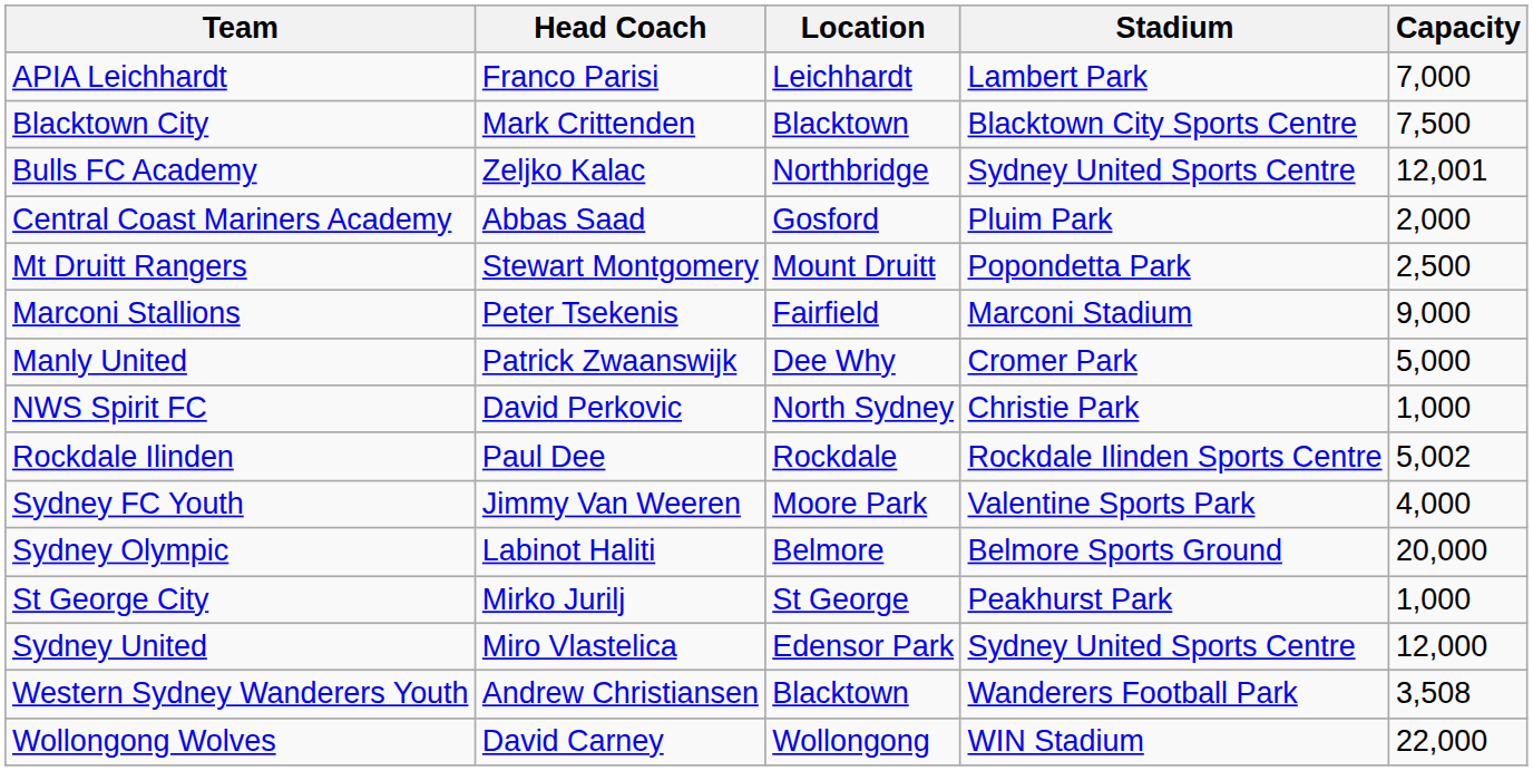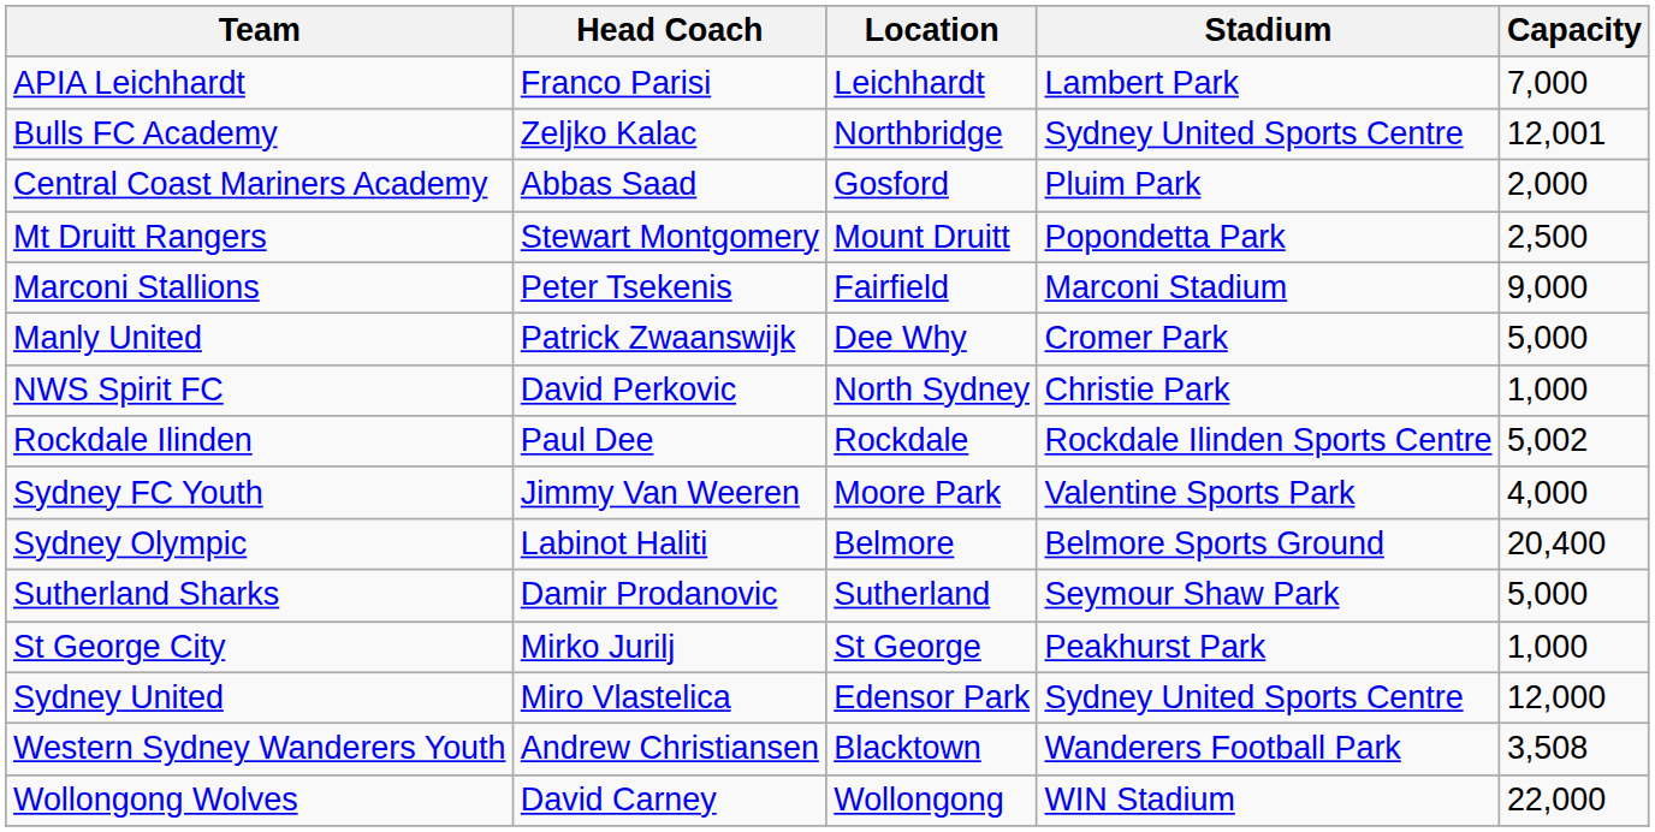 <table class="wikitable sortable">
 <tr>
 <th>Team</th>
 <th>Head Coach</th>
 <th>Location</th>
 <th>Stadium</th>
 <th>Capacity</th>
 </tr>
 <tr>
 <td><a href='#'>APIA Leichhardt</a></td>
 <td> <a href='#'>Franco Parisi</a></td>
 <td><a href='#'>Leichhardt</a></td>
 <td><a href='#'>Lambert Park</a></td>
 <td>7,000</td>
-</tr>
-<tr>
-<td><a href='#'>Blacktown City</a></td>
-<td> <a href='#'>Mark Crittenden</a></td>
-<td><a href='#'>Blacktown</a></td>
-<td><a href='#'>Blacktown City Sports Centre</a></td>
-<td>7,500</td>
 </tr>
 <tr>
 <td><a href='#'>Bulls FC Academy</a></td>
 <td> <a href='#'>Zeljko Kalac</a></td>
 <td><a href='#'>Northbridge</a></td>
 <td><a href='#'>Sydney United Sports Centre</a></td>
 <td>12,001</td>
 </tr>
 <tr>
 <td><a href='#'>Central Coast Mariners Academy</a></td>
 <td> <a href='#'>Abbas Saad</a></td>
 <td><a href='#'>Gosford</a></td>
 <td><a href='#'>Pluim Park</a></td>
 <td>2,000</td>
 </tr>
 <tr>
 <td><a href='#'>Mt Druitt Rangers</a></td>
 <td> <a href='#'>Stewart Montgomery</a></td>
 <td><a href='#'>Mount Druitt</a></td>
 <td><a href='#'>Popondetta Park</a></td>
 <td>2,500</td>
 </tr>
 <tr>
 <td><a href='#'>Marconi Stallions</a></td>
 <td> <a href='#'>Peter Tsekenis</a></td>
 <td><a href='#'>Fairfield</a></td>
 <td><a href='#'>Marconi Stadium</a></td>
 <td>9,000</td>
 </tr>
 <tr>
 <td><a href='#'>Manly United</a></td>
 <td> <a href='#'>Patrick Zwaanswijk</a></td>
 <td><a href='#'>Dee Why</a></td>
 <td><a href='#'>Cromer Park</a></td>
 <td>5,000</td>
 </tr>
 <tr>
 <td><a href='#'>NWS Spirit FC</a></td>
 <td> <a href='#'>David Perkovic</a></td>
 <td><a href='#'>North Sydney</a></td>
 <td><a href='#'>Christie Park</a></td>
 <td>1,000</td>
 </tr>
 <tr>
 <td><a href='#'>Rockdale Ilinden</a></td>
 <td> <a href='#'>Paul Dee</a></td>
 <td><a href='#'>Rockdale</a></td>
 <td><a href='#'>Rockdale Ilinden Sports Centre</a></td>
 <td>5,002</td>
 </tr>
 <tr>
 <td><a href='#'>Sydney FC Youth</a></td>
 <td> <a href='#'>Jimmy Van Weeren</a></td>
 <td><a href='#'>Moore Park</a></td>
 <td><a href='#'>Valentine Sports Park</a></td>
 <td>4,000</td>
 </tr>
 <tr>
 <td><a href='#'>Sydney Olympic</a></td>
 <td> <a href='#'>Labinot Haliti</a></td>
 <td><a href='#'>Belmore</a></td>
 <td><a href='#'>Belmore Sports Ground</a></td>
-<td>20,000</td>
+<td>20,400</td>
+</tr>
+<tr>
+<td><a href='#'>Sutherland Sharks</a></td>
+<td> <a href='#'>Damir Prodanovic</a></td>
+<td><a href='#'>Sutherland</a></td>
+<td><a href='#'>Seymour Shaw Park</a></td>
+<td>5,000</td>
 </tr>
 <tr>
 <td><a href='#'>St George City</a></td>
 <td> <a href='#'>Mirko Jurilj</a></td>
 <td><a href='#'>St George</a></td>
 <td><a href='#'>Peakhurst Park</a></td>
 <td>1,000</td>
 </tr>
 <tr>
 <td><a href='#'>Sydney United</a></td>
 <td> <a href='#'>Miro Vlastelica</a></td>
 <td><a href='#'>Edensor Park</a></td>
 <td><a href='#'>Sydney United Sports Centre</a></td>
 <td>12,000</td>
 </tr>
 <tr>
 <td><a href='#'>Western Sydney Wanderers Youth</a></td>
 <td> <a href='#'>Andrew Christiansen</a></td>
 <td><a href='#'>Blacktown</a></td>
 <td><a href='#'>Wanderers Football Park</a></td>
 <td>3,508</td>
 </tr>
 <tr>
 <td><a href='#'>Wollongong Wolves</a></td>
 <td> <a href='#'>David Carney</a></td>
 <td><a href='#'>Wollongong</a></td>
 <td><a href='#'>WIN Stadium</a></td>
 <td>22,000</td>
 </tr>
 </table>
